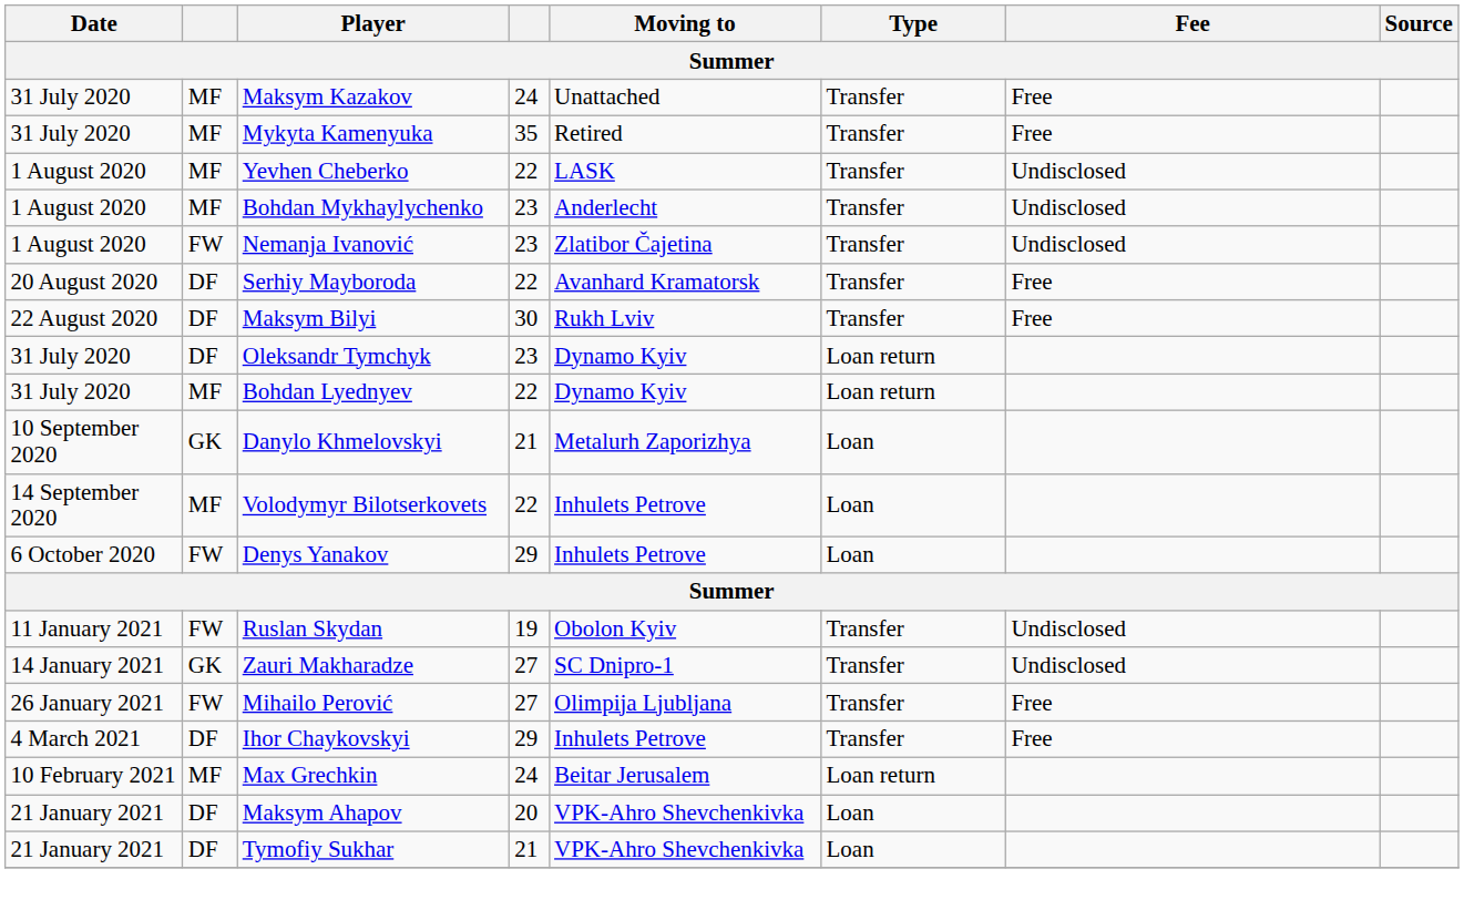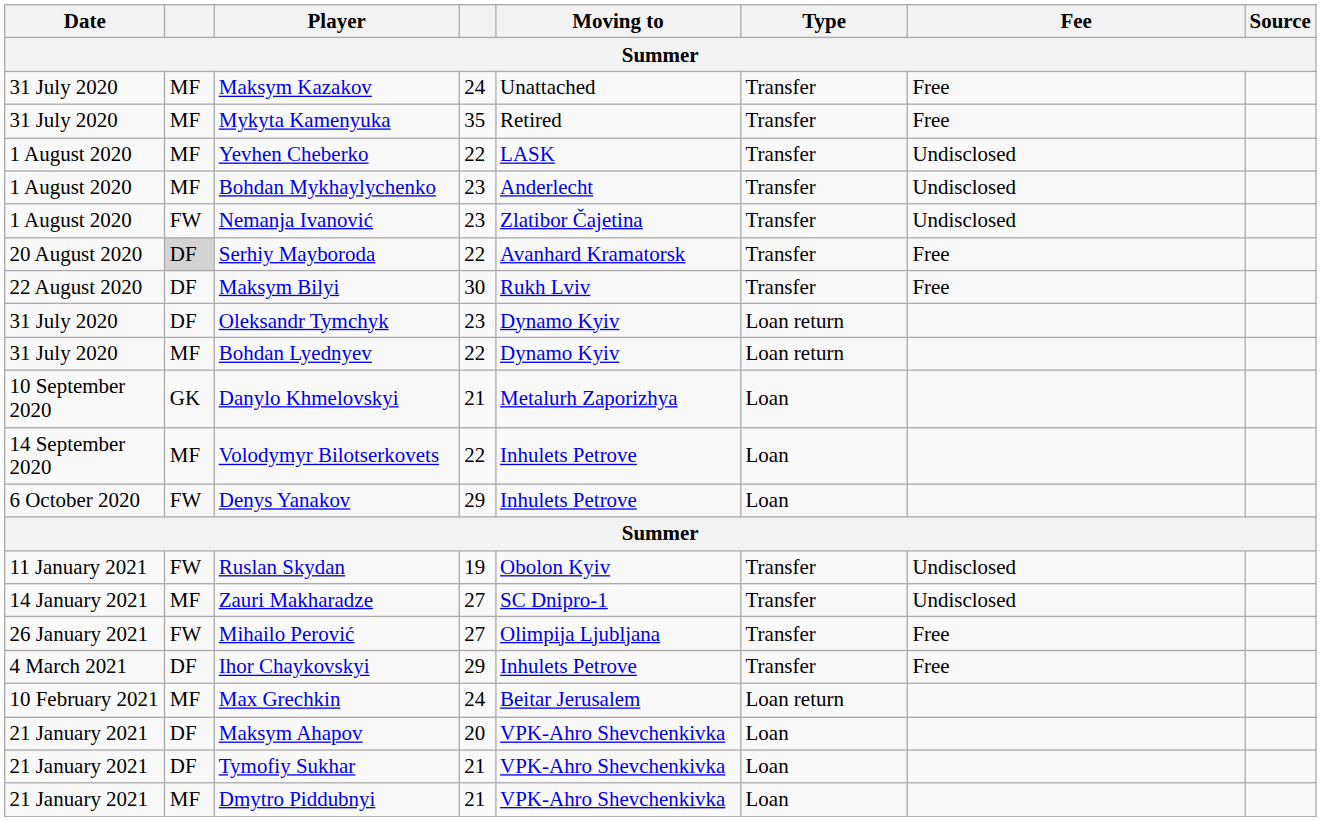 <table class="wikitable sortable">
 <tr>
 <th style="width:115px;">Date</th>
 <th style="width:30px;"></th>
 <th style="width:180px;">Player</th>
 <th style="width:20px;"></th>
 <th style="width:180px;">Moving to</th>
 <th style="width:120px;" class="unsortable">Type</th>
 <th style="width:250px;" class="unsortable">Fee</th>
 <th style="width:20px;">Source</th>
 </tr>
 <tr>
 <th colspan=8>Summer</th>
 </tr>
 <tr>
 <td>31 July 2020</td>
 <td>MF</td>
 <td> <a href='#'>Maksym Kazakov</a></td>
 <td>24</td>
 <td>Unattached</td>
 <td>Transfer</td>
 <td>Free</td>
 <td></td>
 </tr>
 <tr>
 <td>31 July 2020</td>
 <td>MF</td>
 <td> <a href='#'>Mykyta Kamenyuka</a></td>
 <td>35</td>
 <td>Retired</td>
 <td>Transfer</td>
 <td>Free</td>
 <td></td>
 </tr>
 <tr>
 <td>1 August 2020</td>
 <td>MF</td>
 <td> <a href='#'>Yevhen Cheberko</a></td>
 <td>22</td>
 <td> <a href='#'>LASK</a></td>
 <td>Transfer</td>
 <td>Undisclosed</td>
 <td></td>
 </tr>
 <tr>
 <td>1 August 2020</td>
 <td>MF</td>
 <td> <a href='#'>Bohdan Mykhaylychenko</a></td>
 <td>23</td>
 <td> <a href='#'>Anderlecht</a></td>
 <td>Transfer</td>
 <td>Undisclosed</td>
 <td></td>
 </tr>
 <tr>
 <td>1 August 2020</td>
 <td>FW</td>
 <td> <a href='#'>Nemanja Ivanović</a></td>
 <td>23</td>
 <td> <a href='#'>Zlatibor Čajetina</a></td>
 <td>Transfer</td>
 <td>Undisclosed</td>
 <td></td>
 </tr>
 <tr>
 <td>20 August 2020</td>
-<td>DF</td>
+<td style="background: lightgrey;">DF</td>
 <td> <a href='#'>Serhiy Mayboroda</a></td>
 <td>22</td>
 <td> <a href='#'>Avanhard Kramatorsk</a></td>
 <td>Transfer</td>
 <td>Free</td>
 <td></td>
 </tr>
 <tr>
 <td>22 August 2020</td>
 <td>DF</td>
 <td> <a href='#'>Maksym Bilyi</a></td>
 <td>30</td>
 <td> <a href='#'>Rukh Lviv</a></td>
 <td>Transfer</td>
 <td>Free</td>
 <td></td>
 </tr>
 <tr>
 <td>31 July 2020</td>
 <td>DF</td>
 <td> <a href='#'>Oleksandr Tymchyk</a></td>
 <td>23</td>
 <td> <a href='#'>Dynamo Kyiv</a></td>
 <td>Loan return</td>
 <td></td>
 <td></td>
 </tr>
 <tr>
 <td>31 July 2020</td>
 <td>MF</td>
 <td> <a href='#'>Bohdan Lyednyev</a></td>
 <td>22</td>
 <td> <a href='#'>Dynamo Kyiv</a></td>
 <td>Loan return</td>
 <td></td>
 <td></td>
 </tr>
 <tr>
 <td>10 September 2020</td>
 <td>GK</td>
 <td> <a href='#'>Danylo Khmelovskyi</a></td>
 <td>21</td>
 <td> <a href='#'>Metalurh Zaporizhya</a></td>
 <td>Loan</td>
 <td></td>
 <td></td>
 </tr>
 <tr>
 <td>14 September 2020</td>
 <td>MF</td>
 <td> <a href='#'>Volodymyr Bilotserkovets</a></td>
 <td>22</td>
 <td> <a href='#'>Inhulets Petrove</a></td>
 <td>Loan</td>
 <td></td>
 <td></td>
 </tr>
 <tr>
 <td>6 October 2020</td>
 <td>FW</td>
 <td> <a href='#'>Denys Yanakov</a></td>
 <td>29</td>
 <td> <a href='#'>Inhulets Petrove</a></td>
 <td>Loan</td>
 <td></td>
 <td></td>
 </tr>
 <tr>
 <th colspan=8>Summer</th>
 </tr>
 <tr>
 <td>11 January 2021</td>
 <td>FW</td>
 <td> <a href='#'>Ruslan Skydan</a></td>
 <td>19</td>
 <td> <a href='#'>Obolon Kyiv</a></td>
 <td>Transfer</td>
 <td>Undisclosed</td>
 <td></td>
 </tr>
 <tr>
 <td>14 January 2021</td>
-<td>GK</td>
+<td>MF</td>
 <td> <a href='#'>Zauri Makharadze</a></td>
 <td>27</td>
 <td> <a href='#'>SC Dnipro-1</a></td>
 <td>Transfer</td>
 <td>Undisclosed</td>
 <td></td>
 </tr>
 <tr>
 <td>26 January 2021</td>
 <td>FW</td>
 <td> <a href='#'>Mihailo Perović</a></td>
 <td>27</td>
 <td> <a href='#'>Olimpija Ljubljana</a></td>
 <td>Transfer</td>
 <td>Free</td>
 <td></td>
 </tr>
 <tr>
 <td>4 March 2021</td>
 <td>DF</td>
 <td> <a href='#'>Ihor Chaykovskyi</a></td>
 <td>29</td>
 <td> <a href='#'>Inhulets Petrove</a></td>
 <td>Transfer</td>
 <td>Free</td>
 <td></td>
 </tr>
 <tr>
 <td>10 February 2021</td>
 <td>MF</td>
 <td> <a href='#'>Max Grechkin</a></td>
 <td>24</td>
 <td> <a href='#'>Beitar Jerusalem</a></td>
 <td>Loan return</td>
 <td></td>
 <td></td>
 </tr>
 <tr>
 <td>21 January 2021</td>
 <td>DF</td>
 <td> <a href='#'>Maksym Ahapov</a></td>
 <td>20</td>
 <td> <a href='#'>VPK-Ahro Shevchenkivka</a></td>
 <td>Loan</td>
 <td></td>
 <td></td>
 </tr>
 <tr>
 <td>21 January 2021</td>
 <td>DF</td>
 <td> <a href='#'>Tymofiy Sukhar</a></td>
 <td>21</td>
 <td> <a href='#'>VPK-Ahro Shevchenkivka</a></td>
 <td>Loan</td>
 <td></td>
 <td></td>
 </tr>
 <tr>
+<td>21 January 2021</td>
+<td>MF</td>
+<td> <a href='#'>Dmytro Piddubnyi</a></td>
+<td>21</td>
+<td> <a href='#'>VPK-Ahro Shevchenkivka</a></td>
+<td>Loan</td>
+<td></td>
+<td></td>
+</tr>
+<tr>
 </tr>
 </table>
